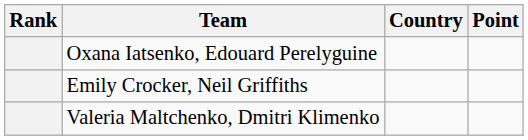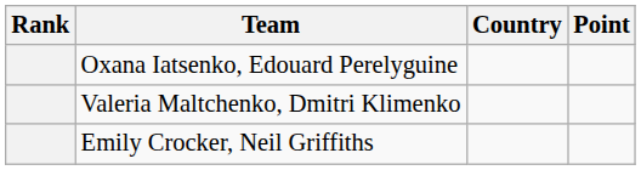 <table class="wikitable sortable">
 <tr>
 <th>Rank</th>
 <th>Team</th>
 <th>Country</th>
 <th>Point</th>
 </tr>
 <tr>
 <th></th>
 <td>Oxana Iatsenko, Edouard Perelyguine</td>
 <td></td>
 <td></td>
 </tr>
 <tr>
 <th></th>
-<td>Emily Crocker, Neil Griffiths</td>
+<td>Valeria Maltchenko, Dmitri Klimenko</td>
 <td></td>
 <td></td>
 </tr>
 <tr>
 <th></th>
-<td>Valeria Maltchenko, Dmitri Klimenko</td>
+<td>Emily Crocker, Neil Griffiths</td>
 <td></td>
 <td></td>
 </tr>
 </table>
